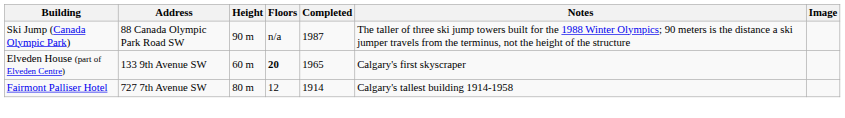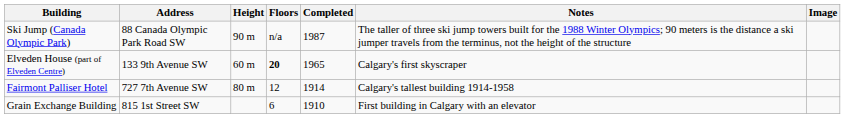 <table class= "wikitable sortable">
 <tr>
 <th>Building</th>
 <th>Address</th>
 <th>Height</th>
 <th>Floors</th>
 <th>Completed</th>
 <th>Notes</th>
 <th>Image</th>
 </tr>
 <tr>
 <td>Ski Jump (<a href='#'>Canada Olympic Park</a>)</td>
 <td>88 Canada Olympic Park Road SW</td>
 <td>90 m</td>
 <td>n/a</td>
 <td>1987</td>
 <td>The taller of three ski jump towers built for the <a href='#'>1988 Winter Olympics</a>; 90 meters is the distance a ski jumper travels from the terminus, not the height of the structure</td>
 <td></td>
 </tr>
 <tr>
 <td>Elveden House <small>(part of <a href='#'>Elveden Centre</a>)</small></td>
 <td>133 9th Avenue SW</td>
 <td>60 m</td>
 <td><strong>20</strong></td>
 <td>1965</td>
 <td>Calgary's first skyscraper</td>
 <td></td>
 </tr>
 <tr>
 <td><a href='#'>Fairmont Palliser Hotel</a></td>
 <td>727 7th Avenue SW</td>
 <td>80 m</td>
 <td>12</td>
 <td>1914</td>
 <td>Calgary's tallest building 1914-1958</td>
 <td></td>
 </tr>
+<tr>
+<td>Grain Exchange Building</td>
+<td>815 1st Street SW</td>
+<td></td>
+<td>6</td>
+<td>1910</td>
+<td>First building in Calgary with an elevator</td>
+<td></td>
+</tr>
 </table>
